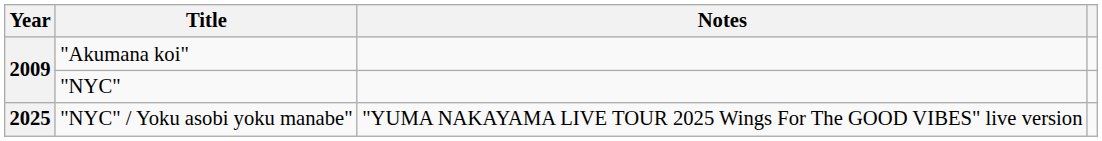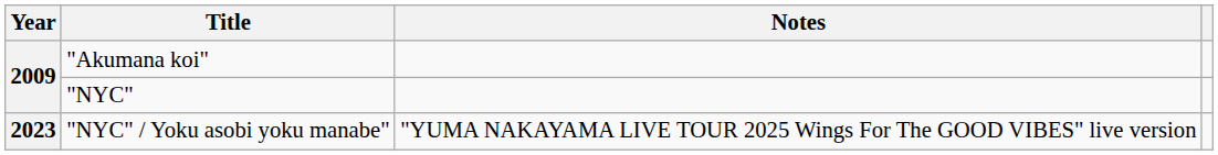 <table class="wikitable">
 <tr>
 <th>Year</th>
 <th>Title</th>
 <th>Notes</th>
 <th></th>
 </tr>
 <tr>
 <th rowspan="2">2009</th>
 <td>"Akumana koi"</td>
 <td></td>
 <td></td>
 </tr>
 <tr>
 <td>"NYC"</td>
 <td></td>
 <td></td>
 </tr>
 <tr>
-<th>2025</th>
+<th>2023</th>
 <td>"NYC" / Yoku asobi yoku manabe"</td>
 <td>"YUMA NAKAYAMA LIVE TOUR 2025 Wings For The GOOD VIBES" live version</td>
 <td></td>
 </tr>
 </table>
